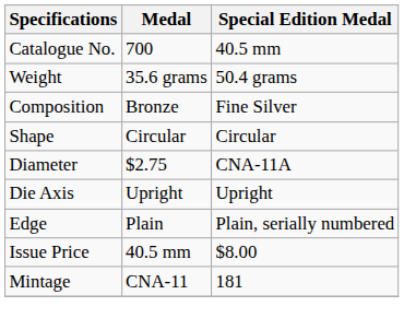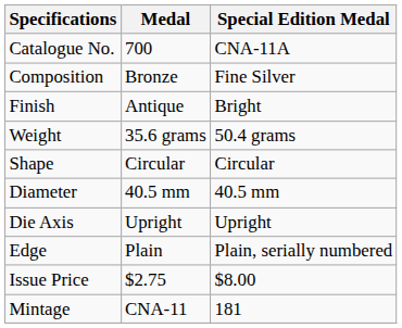 <table class="wikitable">
 <tr>
 <th>Specifications</th>
 <th>Medal</th>
 <th>Special Edition Medal</th>
 </tr>
 <tr>
 <td>Catalogue No.</td>
 <td>700</td>
-<td>40.5 mm</td>
+<td>CNA-11A</td>
+</tr>
+<tr>
+<td>Composition</td>
+<td>Bronze</td>
+<td>Fine Silver</td>
+</tr>
+<tr>
+<td>Finish</td>
+<td>Antique</td>
+<td>Bright</td>
 </tr>
 <tr>
 <td>Weight</td>
 <td>35.6 grams</td>
 <td>50.4 grams</td>
-</tr>
-<tr>
-<td>Composition</td>
-<td>Bronze</td>
-<td>Fine Silver</td>
 </tr>
 <tr>
 <td>Shape</td>
 <td>Circular</td>
 <td>Circular</td>
 </tr>
 <tr>
 <td>Diameter</td>
-<td>$2.75</td>
-<td>CNA-11A</td>
+<td>40.5 mm</td>
+<td>40.5 mm</td>
 </tr>
 <tr>
 <td>Die Axis</td>
 <td>Upright</td>
 <td>Upright</td>
 </tr>
 <tr>
 <td>Edge</td>
 <td>Plain</td>
 <td>Plain, serially numbered</td>
 </tr>
 <tr>
 <td>Issue Price</td>
-<td>40.5 mm</td>
+<td>$2.75</td>
 <td>$8.00</td>
 </tr>
 <tr>
 <td>Mintage</td>
 <td>CNA-11</td>
 <td>181</td>
 </tr>
 <tr>
 </tr>
 </table>
